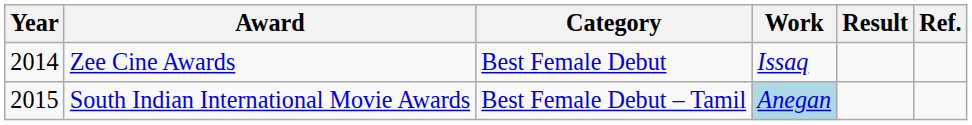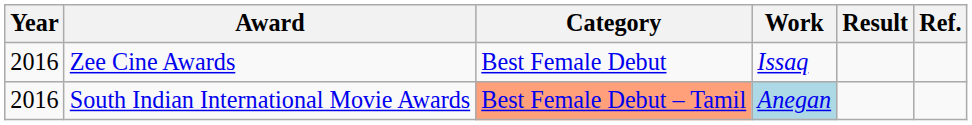 <table class="wikitable">
 <tr>
 <th>Year</th>
 <th>Award</th>
 <th>Category</th>
 <th>Work</th>
 <th>Result</th>
 <th>Ref.</th>
 </tr>
 <tr>
-<td>2014</td>
+<td>2016</td>
 <td><a href='#'>Zee Cine Awards</a></td>
 <td><a href='#'>Best Female Debut</a></td>
 <td><em><a href='#'>Issaq</a></em></td>
 <td></td>
 <td></td>
 </tr>
 <tr>
-<td>2015</td>
+<td>2016</td>
 <td><a href='#'>South Indian International Movie Awards</a></td>
-<td><a href='#'>Best Female Debut – Tamil</a></td>
+<td style="background: lightsalmon;"><a href='#'>Best Female Debut – Tamil</a></td>
 <td style="background: lightblue;"><em><a href='#'>Anegan</a></em></td>
 <td></td>
 <td></td>
 </tr>
 </table>
